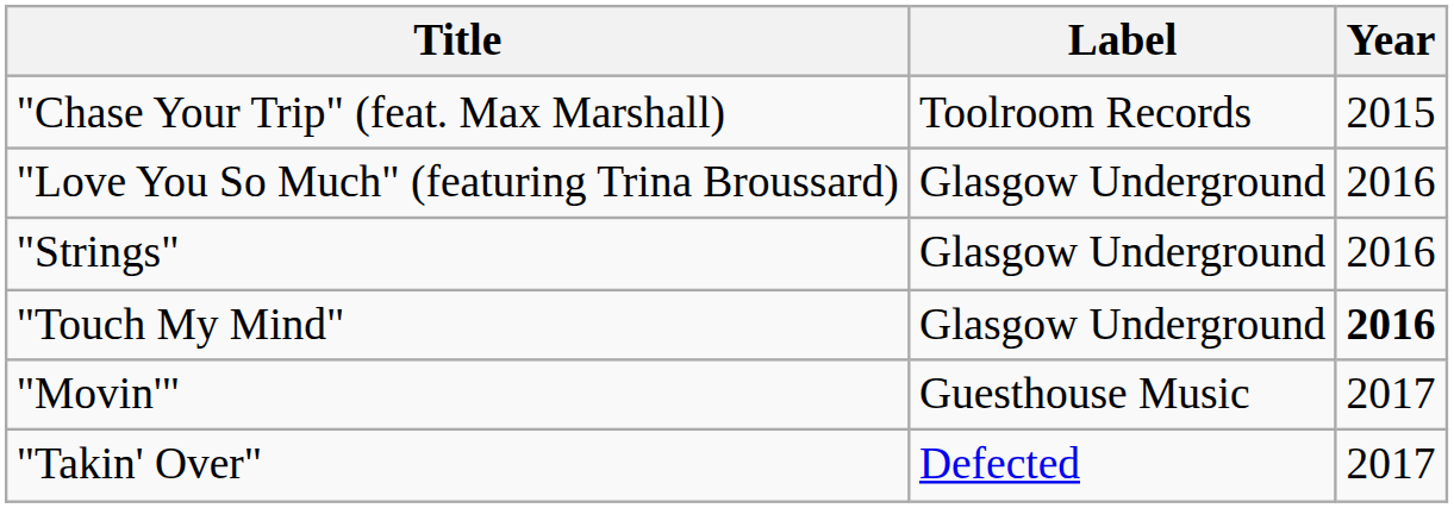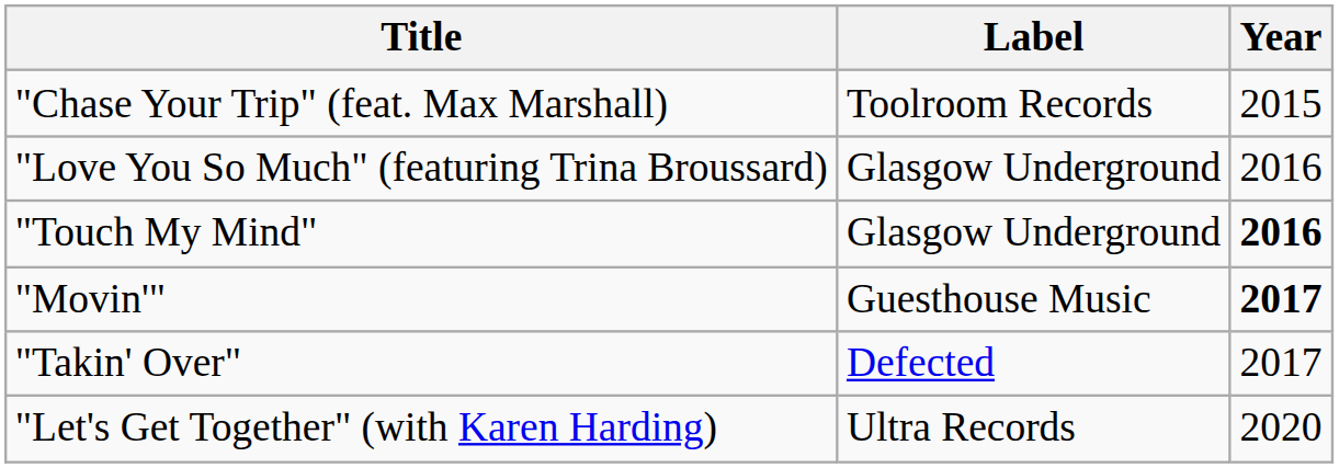 <table class="wikitable">
 <tr>
 <th>Title</th>
 <th>Label</th>
 <th>Year</th>
 </tr>
 <tr>
 <td>"Chase Your Trip" (feat. Max Marshall)</td>
 <td>Toolroom Records</td>
 <td>2015</td>
 </tr>
 <tr>
 <td>"Love You So Much" (featuring Trina Broussard)</td>
 <td>Glasgow Underground</td>
 <td>2016</td>
 </tr>
 <tr>
-<td>"Strings"</td>
-<td>Glasgow Underground</td>
-<td>2016</td>
-</tr>
-<tr>
 <td>"Touch My Mind"</td>
 <td>Glasgow Underground</td>
 <td><strong>2016</strong></td>
 </tr>
 <tr>
 <td>"Movin'"</td>
 <td>Guesthouse Music</td>
-<td>2017</td>
+<td><strong>2017</strong></td>
 </tr>
 <tr>
 <td>"Takin' Over"</td>
 <td><a href='#'>Defected</a></td>
 <td>2017</td>
 </tr>
+<tr>
+<td>"Let's Get Together" (with <a href='#'>Karen Harding</a>)</td>
+<td>Ultra Records</td>
+<td>2020</td>
+</tr>
 </table>
